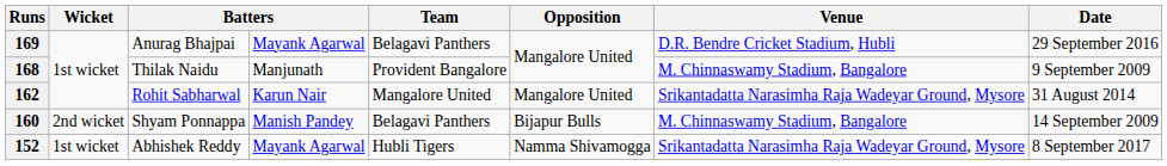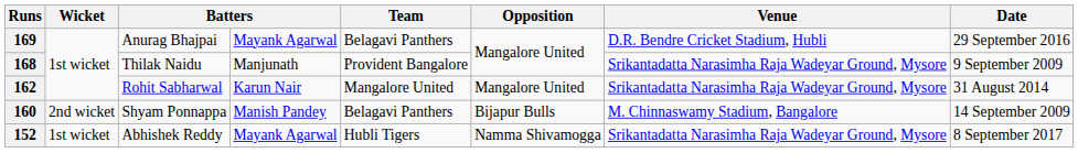 <table class="wikitable">
 <tr>
 <th>Runs</th>
 <th>Wicket</th>
 <th colspan="2">Batters</th>
 <th>Team</th>
 <th>Opposition</th>
 <th>Venue</th>
 <th>Date</th>
 </tr>
 <tr>
 <th>169</th>
 <td rowspan="3">1st wicket</td>
 <td>Anurag Bhajpai</td>
 <td><a href='#'>Mayank Agarwal</a></td>
 <td>Belagavi Panthers</td>
 <td rowspan="2">Mangalore United</td>
 <td><a href='#'>D.R. Bendre Cricket Stadium</a>, <a href='#'>Hubli</a></td>
 <td>29 September 2016</td>
 </tr>
 <tr>
 <th>168</th>
 <td>Thilak Naidu</td>
 <td>Manjunath</td>
 <td>Provident Bangalore</td>
-<td><a href='#'>M. Chinnaswamy Stadium</a>, <a href='#'>Bangalore</a></td>
+<td><a href='#'>Srikantadatta Narasimha Raja Wadeyar Ground</a>, <a href='#'>Mysore</a></td>
 <td>9 September 2009</td>
 </tr>
 <tr>
 <th>162</th>
 <td><a href='#'>Rohit Sabharwal</a></td>
 <td><a href='#'>Karun Nair</a></td>
 <td>Mangalore United</td>
 <td>Mangalore United</td>
 <td><a href='#'>Srikantadatta Narasimha Raja Wadeyar Ground</a>, <a href='#'>Mysore</a></td>
 <td>31 August 2014</td>
 </tr>
 <tr>
 <th>160</th>
 <td>2nd wicket</td>
 <td>Shyam Ponnappa</td>
 <td><a href='#'>Manish Pandey</a></td>
 <td>Belagavi Panthers</td>
 <td>Bijapur Bulls</td>
 <td><a href='#'>M. Chinnaswamy Stadium</a>, <a href='#'>Bangalore</a></td>
 <td>14 September 2009</td>
 </tr>
 <tr>
 <th>152</th>
 <td>1st wicket</td>
 <td>Abhishek Reddy</td>
 <td><a href='#'>Mayank Agarwal</a></td>
 <td>Hubli Tigers</td>
 <td>Namma Shivamogga</td>
 <td><a href='#'>Srikantadatta Narasimha Raja Wadeyar Ground</a>, <a href='#'>Mysore</a></td>
 <td>8 September 2017</td>
 </tr>
 </table>
